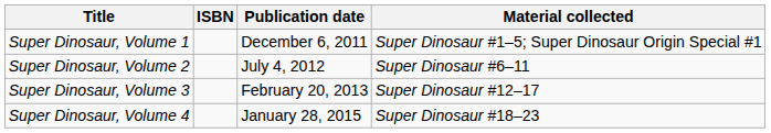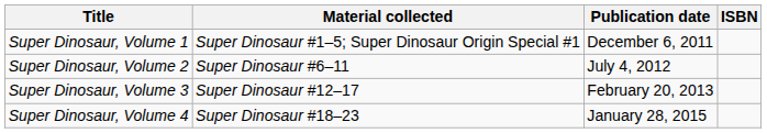 <table class="wikitable">
 <tr>
 <th>Title</th>
+<th>Material collected</th>
+<th>Publication date</th>
 <th>ISBN</th>
-<th>Publication date</th>
-<th>Material collected</th>
 </tr>
 <tr>
 <td><em>Super Dinosaur, Volume 1</em></td>
+<td><em>Super Dinosaur</em> #1–5; Super Dinosaur Origin Special #1</td>
+<td>December 6, 2011</td>
 <td></td>
-<td>December 6, 2011</td>
-<td><em>Super Dinosaur</em> #1–5; Super Dinosaur Origin Special #1</td>
 </tr>
 <tr>
 <td><em>Super Dinosaur, Volume 2</em></td>
+<td><em>Super Dinosaur</em> #6–11</td>
+<td>July 4, 2012</td>
 <td></td>
-<td>July 4, 2012</td>
-<td><em>Super Dinosaur</em> #6–11</td>
 </tr>
 <tr>
 <td><em>Super Dinosaur, Volume 3</em></td>
+<td><em>Super Dinosaur</em> #12–17</td>
+<td>February 20, 2013</td>
 <td></td>
-<td>February 20, 2013</td>
-<td><em>Super Dinosaur</em> #12–17</td>
 </tr>
 <tr>
 <td><em>Super Dinosaur, Volume 4</em></td>
+<td><em>Super Dinosaur</em> #18–23</td>
+<td>January 28, 2015</td>
 <td></td>
-<td>January 28, 2015</td>
-<td><em>Super Dinosaur</em> #18–23</td>
 </tr>
 </table>
